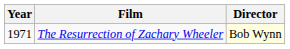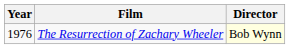 <table class="wikitable">
 <tr>
 <th>Year</th>
 <th>Film</th>
 <th>Director</th>
 </tr>
 <tr>
-<td>1971</td>
+<td>1976</td>
 <td><em><a href='#'>The Resurrection of Zachary Wheeler</a></em></td>
 <td style="background: lightyellow;">Bob Wynn</td>
 </tr>
 </table>
